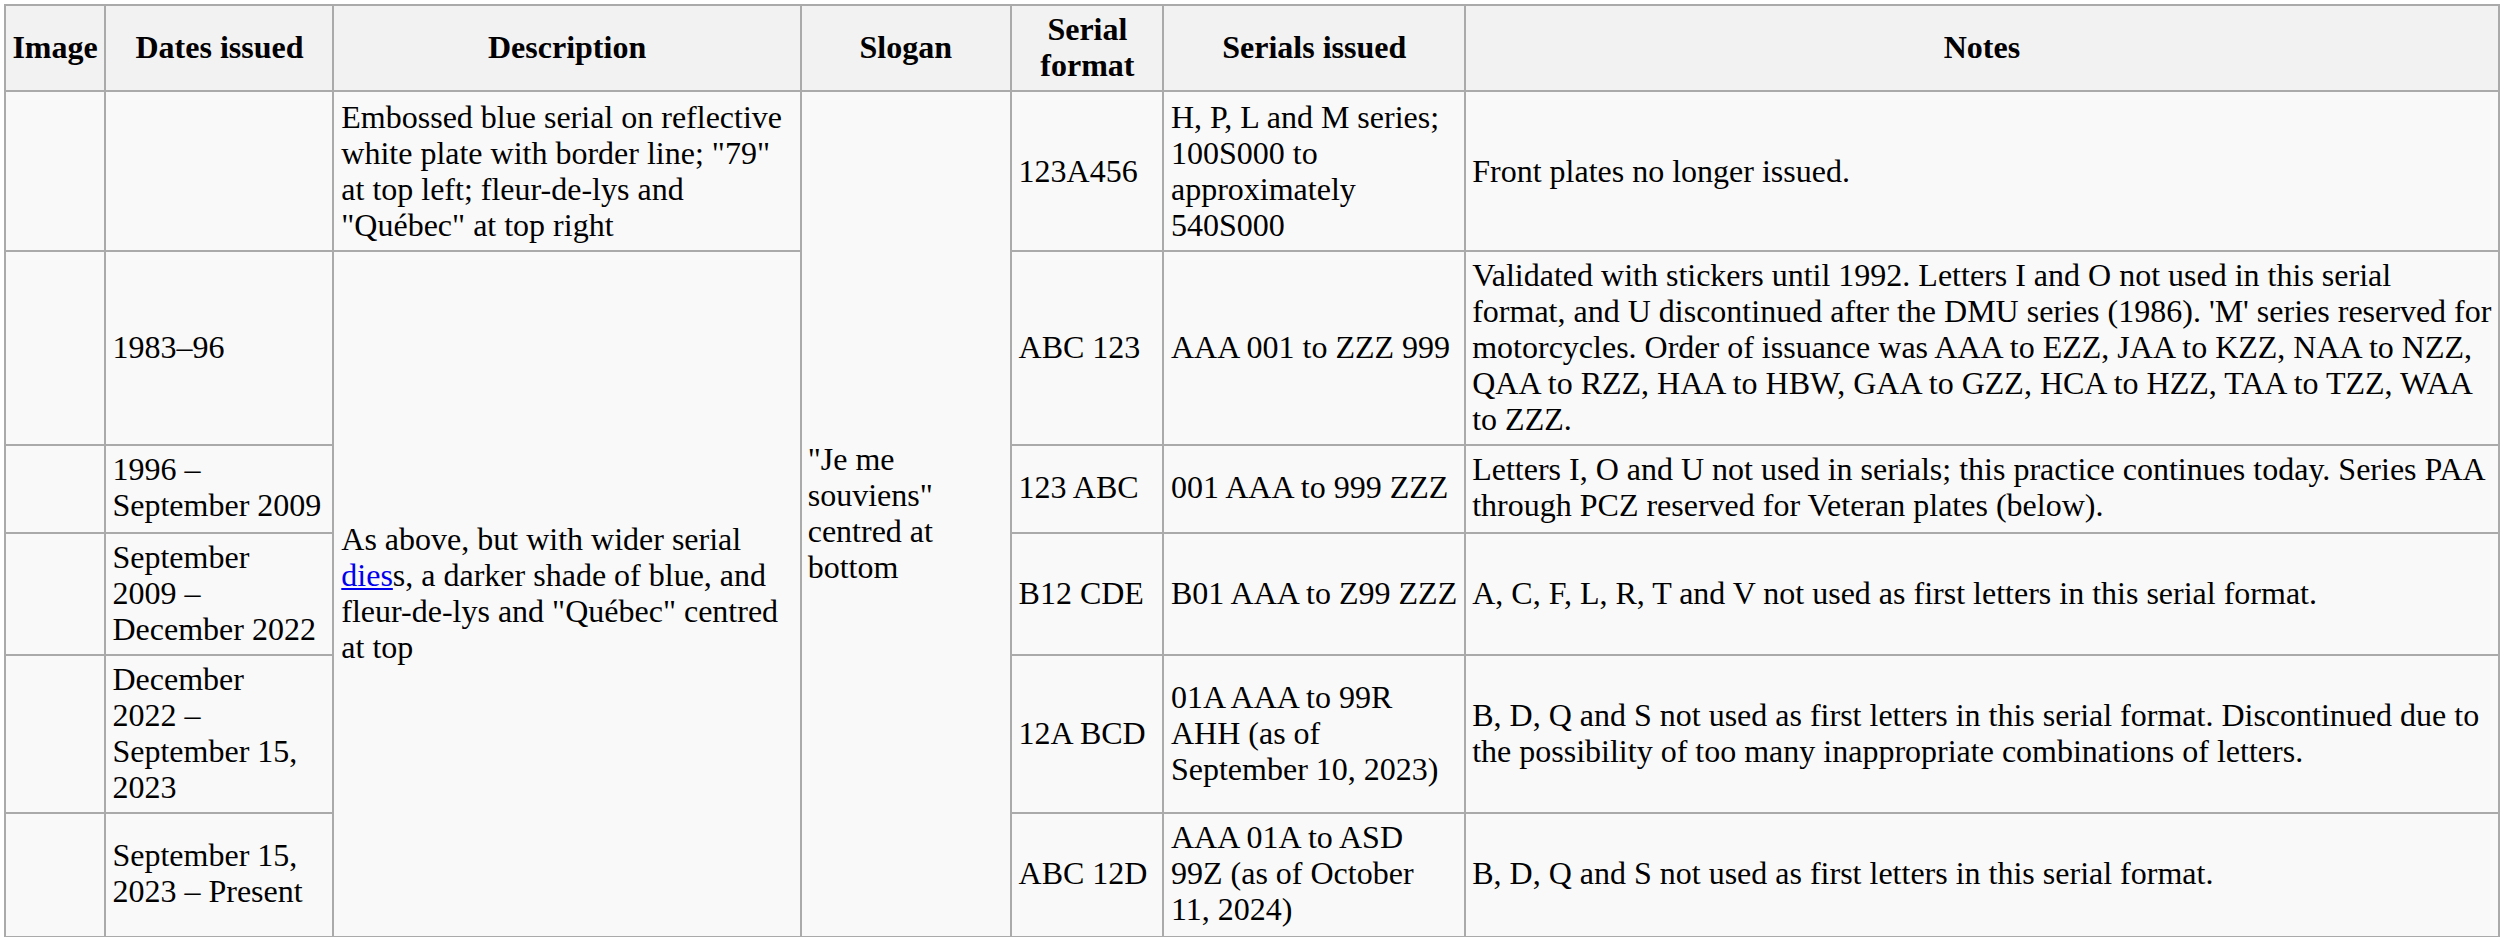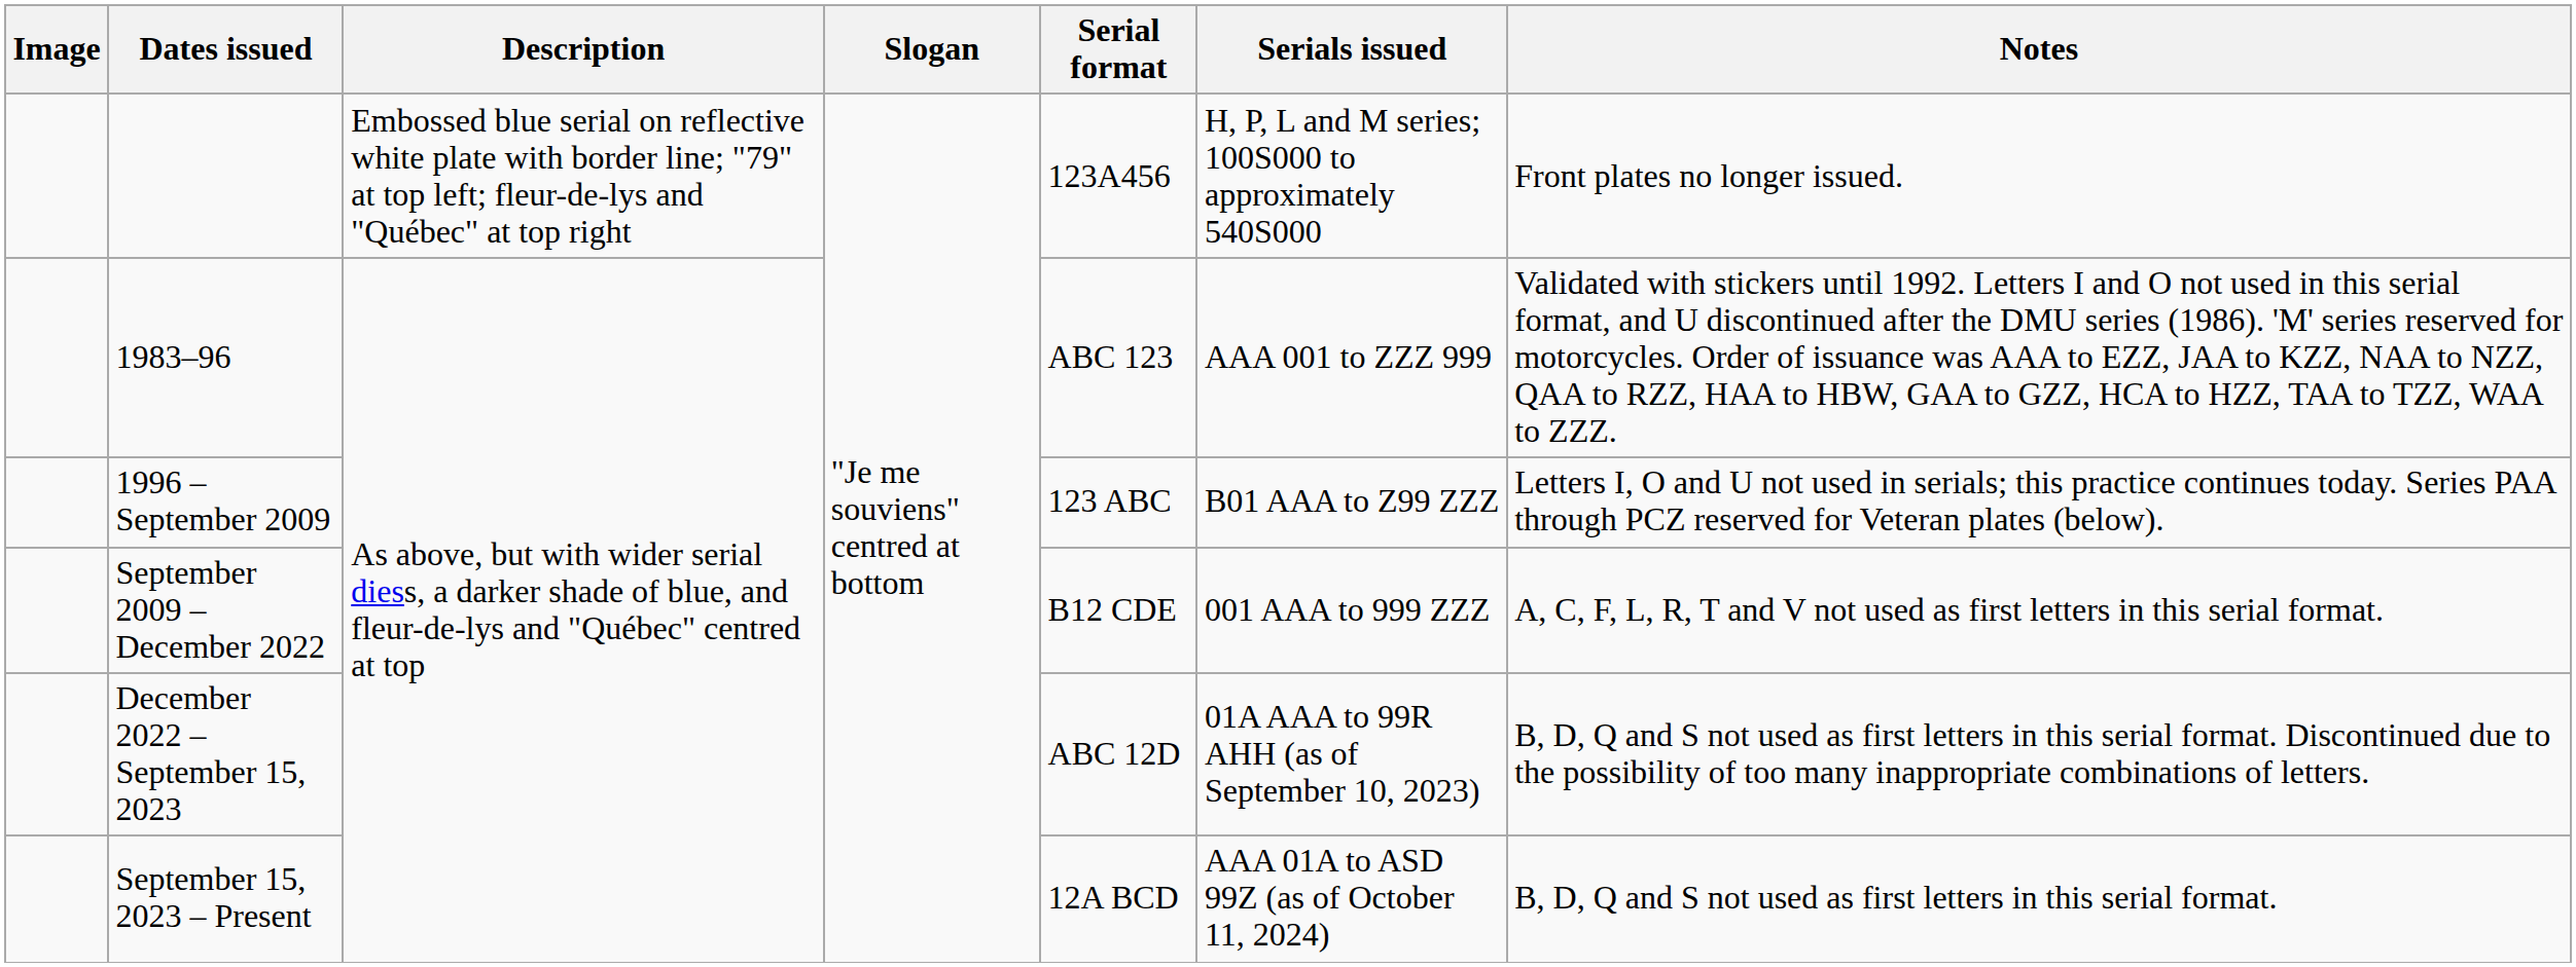 <table class="wikitable">
 <tr>
 <th>Image</th>
 <th>Dates issued</th>
 <th>Description</th>
 <th>Slogan</th>
 <th>Serial format</th>
 <th>Serials issued</th>
 <th>Notes</th>
 </tr>
 <tr>
 <td></td>
 <td></td>
 <td>Embossed blue serial on reflective white plate with border line; "79" at top left; fleur-de-lys and "Québec" at top right</td>
 <td rowspan="6">"Je me souviens" centred at bottom</td>
 <td>123A456</td>
 <td>H, P, L and M series;<br>100S000 to approximately 540S000</td>
 <td>Front plates no longer issued.</td>
 </tr>
 <tr>
 <td></td>
 <td>1983–96</td>
 <td rowspan="5">As above, but with wider serial <a href='#'>dies</a>s, a darker shade of blue, and fleur-de-lys and "Québec" centred at top</td>
 <td>ABC 123</td>
 <td>AAA 001 to ZZZ 999</td>
 <td>Validated with stickers until 1992. Letters I and O not used in this serial format, and U discontinued after the DMU series (1986). 'M' series reserved for motorcycles. Order of issuance was AAA to EZZ, JAA to KZZ, NAA to NZZ, QAA to RZZ, HAA to HBW, GAA to GZZ, HCA to HZZ, TAA to TZZ, WAA to ZZZ.</td>
 </tr>
 <tr>
 <td></td>
 <td>1996 – September 2009</td>
 <td>123 ABC</td>
-<td>001 AAA to 999 ZZZ</td>
+<td>B01 AAA to Z99 ZZZ</td>
 <td>Letters I, O and U not used in serials; this practice continues today. Series PAA through PCZ reserved for Veteran plates (below).</td>
 </tr>
 <tr>
 <td></td>
 <td>September 2009 – December 2022</td>
 <td>B12 CDE</td>
-<td>B01 AAA to Z99 ZZZ</td>
+<td>001 AAA to 999 ZZZ</td>
 <td>A, C, F, L, R, T and V not used as first letters in this serial format.</td>
 </tr>
 <tr>
 <td></td>
 <td>December 2022 –  September 15, 2023 </td>
-<td>12A BCD</td>
+<td>ABC 12D</td>
 <td>01A AAA to 99R AHH (as of September 10, 2023)</td>
 <td>B, D, Q and S not used as first letters in this serial format. Discontinued due to the possibility of too many inappropriate combinations of letters.</td>
 </tr>
 <tr>
 <td></td>
 <td> September 15, 2023 – Present </td>
-<td>ABC 12D</td>
+<td>12A BCD</td>
 <td>AAA 01A to ASD 99Z (as of October 11, 2024)</td>
 <td>B, D, Q and S not used as first letters in this serial format.</td>
 </tr>
 </table>
